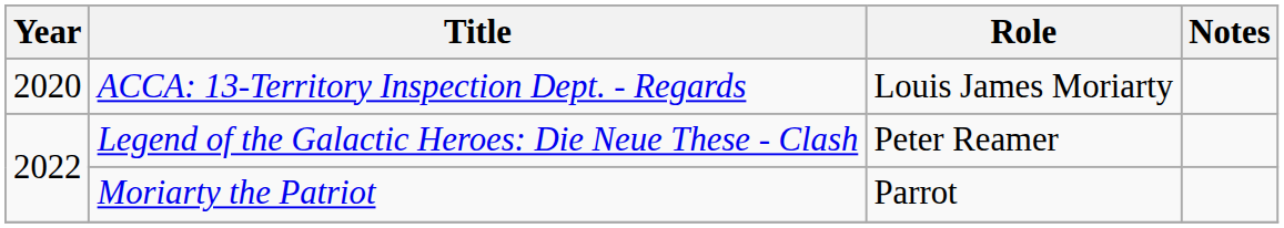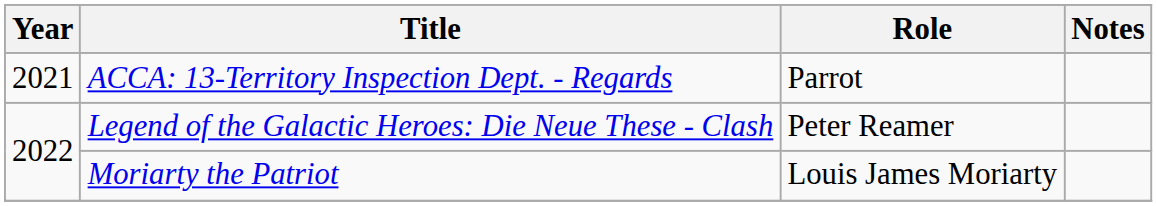 <table class="wikitable">
 <tr>
 <th>Year</th>
 <th>Title</th>
 <th>Role</th>
 <th class="unsortable">Notes</th>
 </tr>
 <tr>
-<td>2020</td>
+<td>2021</td>
 <td><em><a href='#'>ACCA: 13-Territory Inspection Dept. - Regards</a></em></td>
-<td>Louis James Moriarty</td>
+<td>Parrot</td>
 <td></td>
 </tr>
 <tr>
 <td rowspan="2">2022</td>
 <td><em><a href='#'> Legend of the Galactic Heroes: Die Neue These - Clash</a></em></td>
 <td>Peter Reamer</td>
 <td></td>
 </tr>
 <tr>
 <td><em><a href='#'>Moriarty the Patriot</a></em></td>
-<td>Parrot</td>
+<td>Louis James Moriarty</td>
 <td></td>
 </tr>
 <tr>
 </tr>
 </table>
